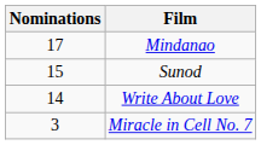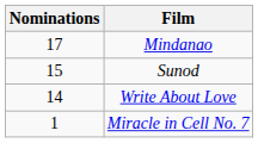 <table class="wikitable" style="text-align:center">
 <tr>
 <th scope="col">Nominations</th>
 <th scope="col">Film</th>
 </tr>
 <tr>
 <td>17</td>
 <td><em><a href='#'>Mindanao</a></em></td>
 </tr>
 <tr>
 <td>15</td>
 <td><em>Sunod</em></td>
 </tr>
 <tr>
 <td>14</td>
 <td><em><a href='#'>Write About Love</a></em></td>
 </tr>
 <tr>
-<td>3</td>
+<td>1</td>
 <td><em><a href='#'>Miracle in Cell No. 7</a></em></td>
 </tr>
 </table>
